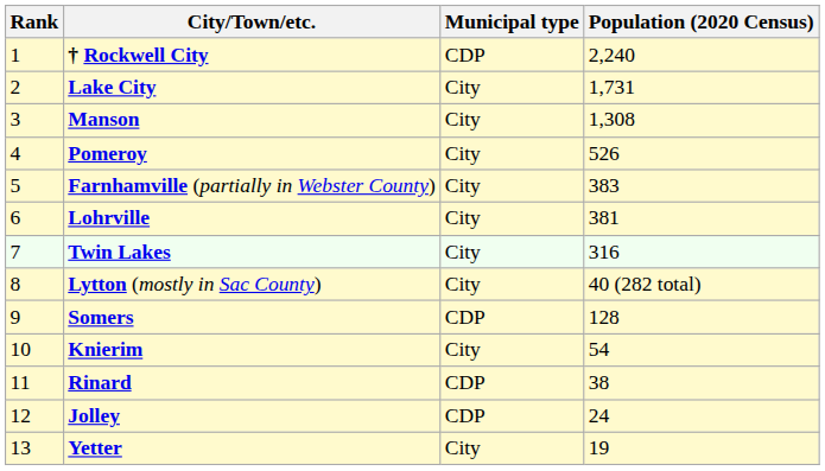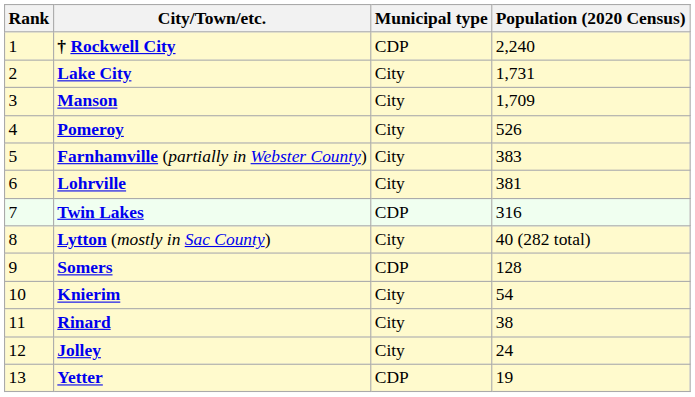 <table class="wikitable sortable">
 <tr>
 <th>Rank</th>
 <th>City/Town/etc.</th>
 <th>Municipal type</th>
 <th>Population (2020 Census)</th>
 </tr>
 <tr style=background-color:#FFFACD>
 <td>1</td>
 <td><strong>†</strong> <strong><a href='#'>Rockwell City</a></strong></td>
 <td>CDP</td>
 <td>2,240</td>
 </tr>
 <tr style=background-color:#FFFACD>
 <td>2</td>
 <td><strong><a href='#'>Lake City</a></strong></td>
 <td>City</td>
 <td>1,731</td>
 </tr>
 <tr style=background-color:#FFFACD>
 <td>3</td>
 <td><strong><a href='#'>Manson</a></strong></td>
 <td>City</td>
-<td>1,308</td>
+<td>1,709</td>
 </tr>
 <tr style=background-color:#FFFACD>
 <td>4</td>
 <td><strong><a href='#'>Pomeroy</a></strong></td>
 <td>City</td>
 <td>526</td>
 </tr>
 <tr style=background-color:#FFFACD>
 <td>5</td>
 <td><strong><a href='#'>Farnhamville</a></strong> (<em>partially in <a href='#'>Webster County</a></em>)</td>
 <td>City</td>
 <td>383</td>
 </tr>
 <tr style=background-color:#FFFACD>
 <td>6</td>
 <td><strong><a href='#'>Lohrville</a></strong></td>
 <td>City</td>
 <td>381</td>
 </tr>
 <tr style=background-color:#F0FFF0>
 <td>7</td>
 <td><strong><a href='#'>Twin Lakes</a></strong></td>
-<td>City</td>
+<td>CDP</td>
 <td>316</td>
 </tr>
 <tr style=background-color:#FFFACD>
 <td>8</td>
 <td><strong><a href='#'>Lytton</a></strong> (<em>mostly in <a href='#'>Sac County</a></em>)</td>
 <td>City</td>
 <td>40 (282 total)</td>
 </tr>
 <tr style=background-color:#FFFACD>
 <td>9</td>
 <td><strong><a href='#'>Somers</a></strong></td>
 <td>CDP</td>
 <td>128</td>
 </tr>
 <tr style=background-color:#FFFACD>
 <td>10</td>
 <td><strong><a href='#'>Knierim</a></strong></td>
 <td>City</td>
 <td>54</td>
 </tr>
 <tr style=background-color:#FFFACD>
 <td>11</td>
 <td><strong><a href='#'>Rinard</a></strong></td>
-<td>CDP</td>
+<td>City</td>
 <td>38</td>
 </tr>
 <tr style=background-color:#FFFACD>
 <td>12</td>
 <td><strong><a href='#'>Jolley</a></strong></td>
-<td>CDP</td>
+<td>City</td>
 <td>24</td>
 </tr>
 <tr style=background-color:#FFFACD>
 <td>13</td>
 <td><strong><a href='#'>Yetter</a></strong></td>
-<td>City</td>
+<td>CDP</td>
 <td>19</td>
 </tr>
 </table>
